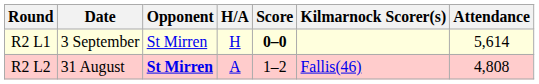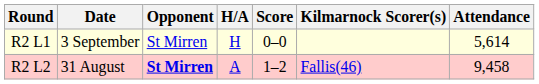 <table class="wikitable" style="text-align:center">
 <tr>
 <th>Round</th>
 <th>Date</th>
 <th>Opponent</th>
 <th>H/A</th>
 <th>Score</th>
 <th>Kilmarnock Scorer(s)</th>
 <th>Attendance</th>
 </tr>
 <tr bgcolor=#FFFFDD>
 <td>R2 L1</td>
 <td align=left>3 September</td>
 <td align=left><a href='#'>St Mirren</a></td>
 <td><a href='#'>H</a></td>
-<td><strong>0–0</strong></td>
+<td>0–0</td>
 <td align=left></td>
 <td>5,614</td>
 </tr>
 <tr bgcolor=#FFCCCC>
 <td>R2 L2</td>
 <td align=left>31 August</td>
 <td align=left><strong><a href='#'>St Mirren</a></strong></td>
 <td><a href='#'>A</a></td>
 <td>1–2</td>
 <td align=left><a href='#'>Fallis(46)</a></td>
-<td>4,808</td>
+<td>9,458</td>
 </tr>
 </table>
